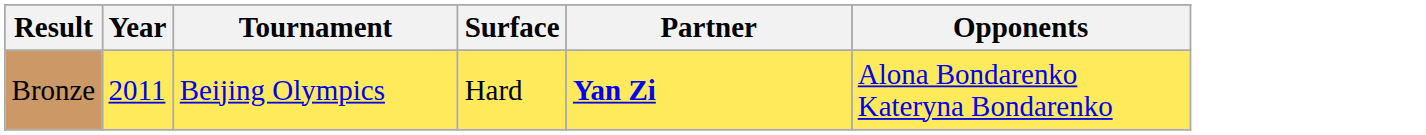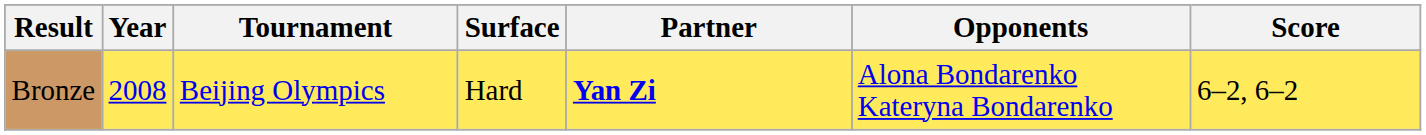 <table class="sortable wikitable">
 <tr>
 <th>Result</th>
 <th>Year</th>
 <th width="150">Tournament</th>
 <th>Surface</th>
 <th width="150">Partner</th>
 <th width="180">Opponents</th>
+<th width="120">Score</th>
 </tr>
 <tr style="background:#ffea5c;">
 <td style="background:#c96;">Bronze</td>
-<td><a href='#'>2011</a></td>
+<td><a href='#'>2008</a></td>
 <td><a href='#'>Beijing Olympics</a></td>
 <td>Hard</td>
 <td><strong> <a href='#'>Yan Zi</a></strong></td>
 <td> <a href='#'>Alona Bondarenko</a> <br>  <a href='#'>Kateryna Bondarenko</a></td>
+<td>6–2, 6–2</td>
 </tr>
 </table>
